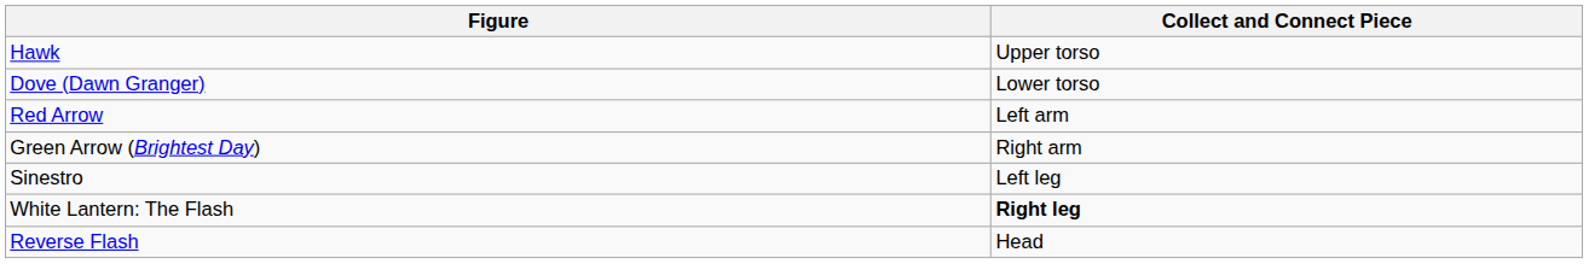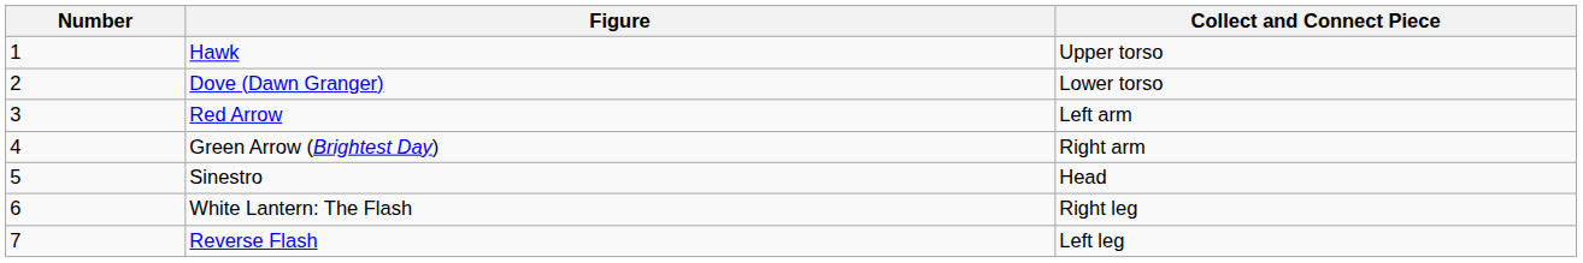 <table class="wikitable" style="width:80%;">
 <tr>
+<th width=5%><strong>Number</strong></th>
 <th width=25%><strong>Figure</strong></th>
 <th width=15%><strong>Collect and Connect Piece</strong></th>
 </tr>
 <tr>
+<td>1</td>
 <td><a href='#'>Hawk</a></td>
 <td>Upper torso</td>
 </tr>
 <tr>
+<td>2</td>
 <td><a href='#'>Dove (Dawn Granger)</a></td>
 <td>Lower torso</td>
 </tr>
 <tr>
+<td>3</td>
 <td><a href='#'>Red Arrow</a></td>
 <td>Left arm</td>
 </tr>
 <tr>
+<td>4</td>
 <td>Green Arrow (<em><a href='#'>Brightest Day</a></em>)</td>
 <td>Right arm</td>
 </tr>
 <tr>
+<td>5</td>
 <td>Sinestro</td>
+<td>Head</td>
+</tr>
+<tr>
+<td>6</td>
+<td>White Lantern: The Flash</td>
+<td>Right leg</td>
+</tr>
+<tr>
+<td>7</td>
+<td><a href='#'>Reverse Flash</a></td>
 <td>Left leg</td>
 </tr>
-<tr>
-<td>White Lantern: The Flash</td>
-<td><strong>Right leg</strong></td>
-</tr>
-<tr>
-<td><a href='#'>Reverse Flash</a></td>
-<td>Head</td>
-</tr>
 </table>
